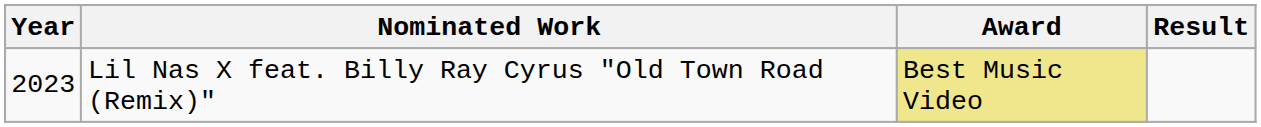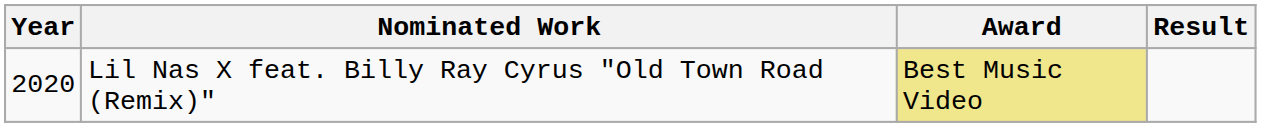 <table class="wikitable">
 <tr>
 <th>Year</th>
 <th>Nominated Work</th>
 <th>Award</th>
 <th>Result</th>
 </tr>
 <tr>
-<td>2023</td>
+<td>2020</td>
 <td>Lil Nas X feat. Billy Ray Cyrus "Old Town Road (Remix)"</td>
 <td style="background: khaki;">Best Music Video</td>
 <td></td>
 </tr>
 </table>
